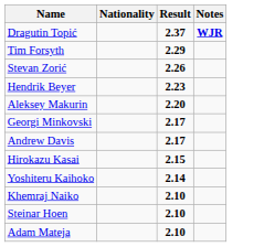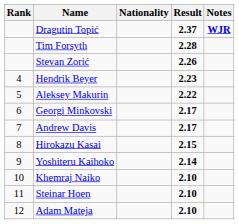 <table class="wikitable sortable" style="text-align:center">
 <tr>
+<th>Rank</th>
 <th>Name</th>
 <th>Nationality</th>
 <th>Result</th>
 <th>Notes</th>
 </tr>
 <tr>
+<td></td>
 <td align=left><a href='#'>Dragutin Topić</a></td>
 <td align=left></td>
 <td><strong>2.37</strong></td>
 <td><a href='#'><strong>WJR</strong></a></td>
 </tr>
 <tr>
+<td></td>
 <td align=left><a href='#'>Tim Forsyth</a></td>
 <td align=left></td>
-<td><strong>2.29</strong></td>
+<td><strong>2.28</strong></td>
 <td></td>
 </tr>
 <tr>
+<td></td>
 <td align=left><a href='#'>Stevan Zorić</a></td>
 <td align=left></td>
 <td><strong>2.26</strong></td>
 <td></td>
 </tr>
 <tr>
+<td>4</td>
 <td align=left><a href='#'>Hendrik Beyer</a></td>
 <td align=left></td>
 <td><strong>2.23</strong></td>
 <td></td>
 </tr>
 <tr>
+<td>5</td>
 <td align=left><a href='#'>Aleksey Makurin</a></td>
 <td align=left></td>
-<td><strong>2.20</strong></td>
+<td><strong>2.22</strong></td>
 <td></td>
 </tr>
 <tr>
+<td>6</td>
 <td align=left><a href='#'>Georgi Minkovski</a></td>
 <td align=left></td>
 <td><strong>2.17</strong></td>
 <td></td>
 </tr>
 <tr>
+<td>7</td>
 <td align=left><a href='#'>Andrew Davis</a></td>
 <td align=left></td>
 <td><strong>2.17</strong></td>
 <td></td>
 </tr>
 <tr>
+<td>8</td>
 <td align=left><a href='#'>Hirokazu Kasai</a></td>
 <td align=left></td>
 <td><strong>2.15</strong></td>
 <td></td>
 </tr>
 <tr>
+<td>9</td>
 <td align=left><a href='#'>Yoshiteru Kaihoko</a></td>
 <td align=left></td>
 <td><strong>2.14</strong></td>
 <td></td>
 </tr>
 <tr>
+<td>10</td>
 <td align=left><a href='#'>Khemraj Naiko</a></td>
 <td align=left></td>
 <td><strong>2.10</strong></td>
 <td></td>
 </tr>
 <tr>
+<td>11</td>
 <td align=left><a href='#'>Steinar Hoen</a></td>
 <td align=left></td>
 <td><strong>2.10</strong></td>
 <td></td>
 </tr>
 <tr>
+<td>12</td>
 <td align=left><a href='#'>Adam Mateja</a></td>
 <td align=left></td>
 <td><strong>2.10</strong></td>
 <td></td>
 </tr>
 </table>
